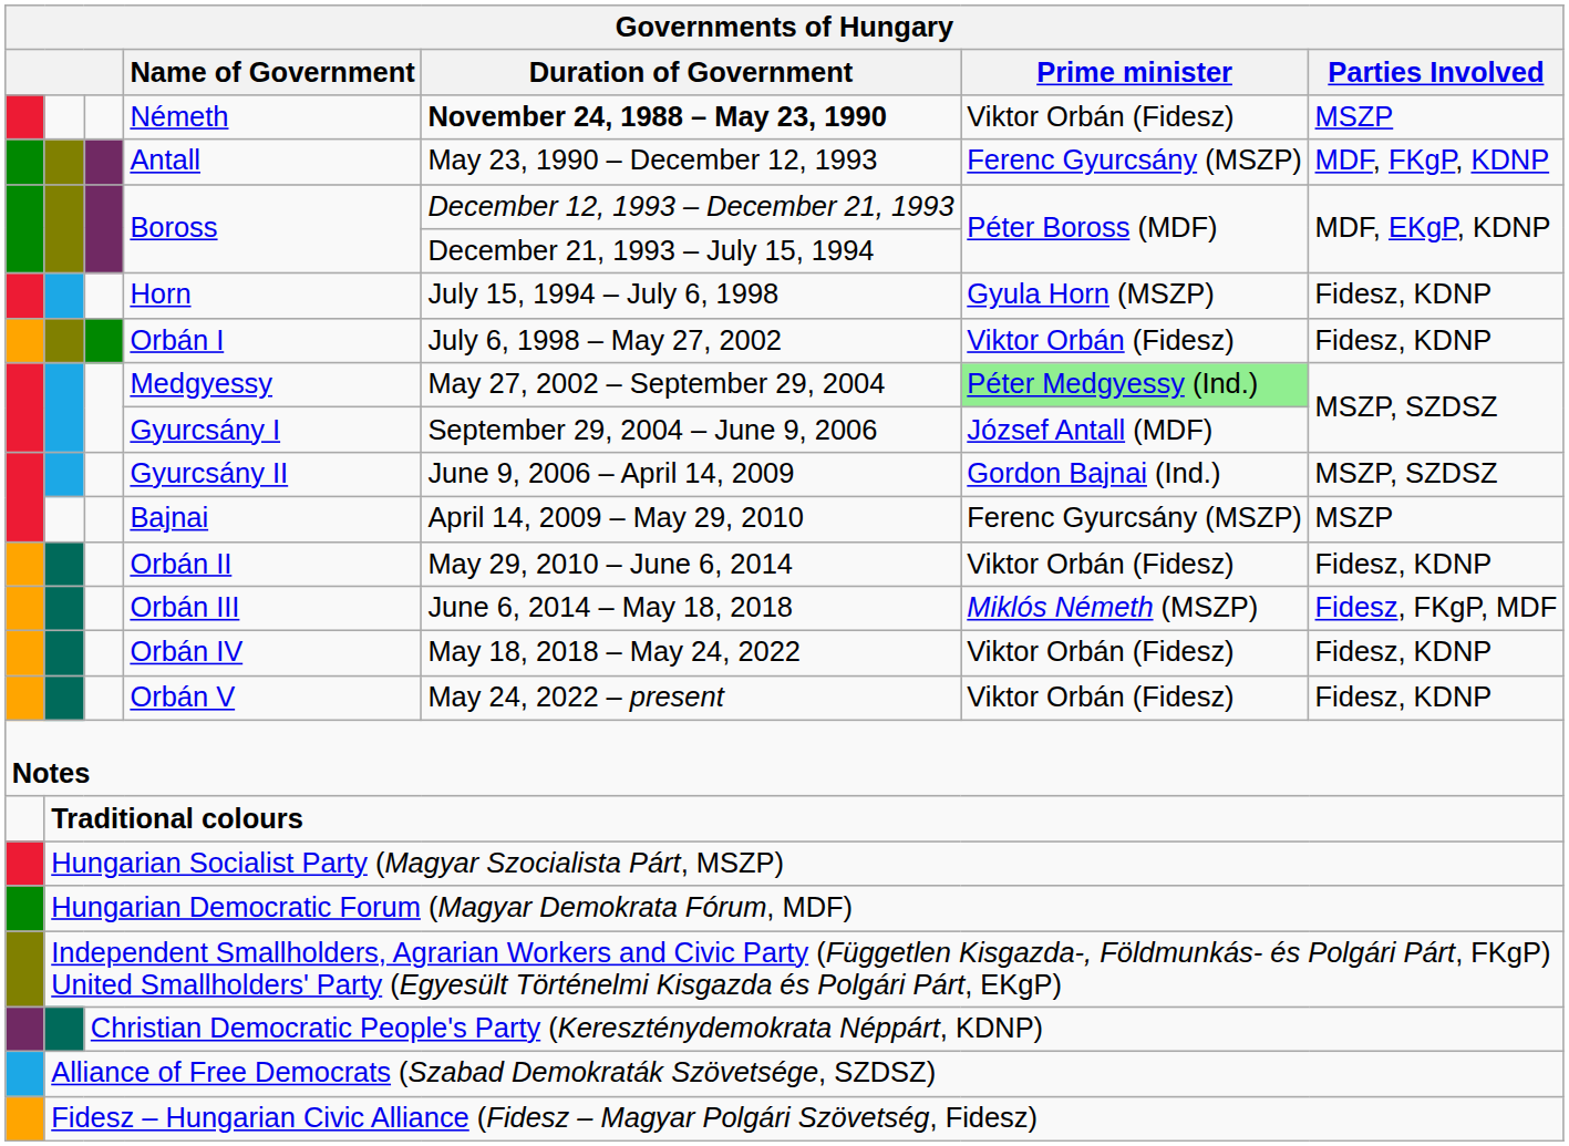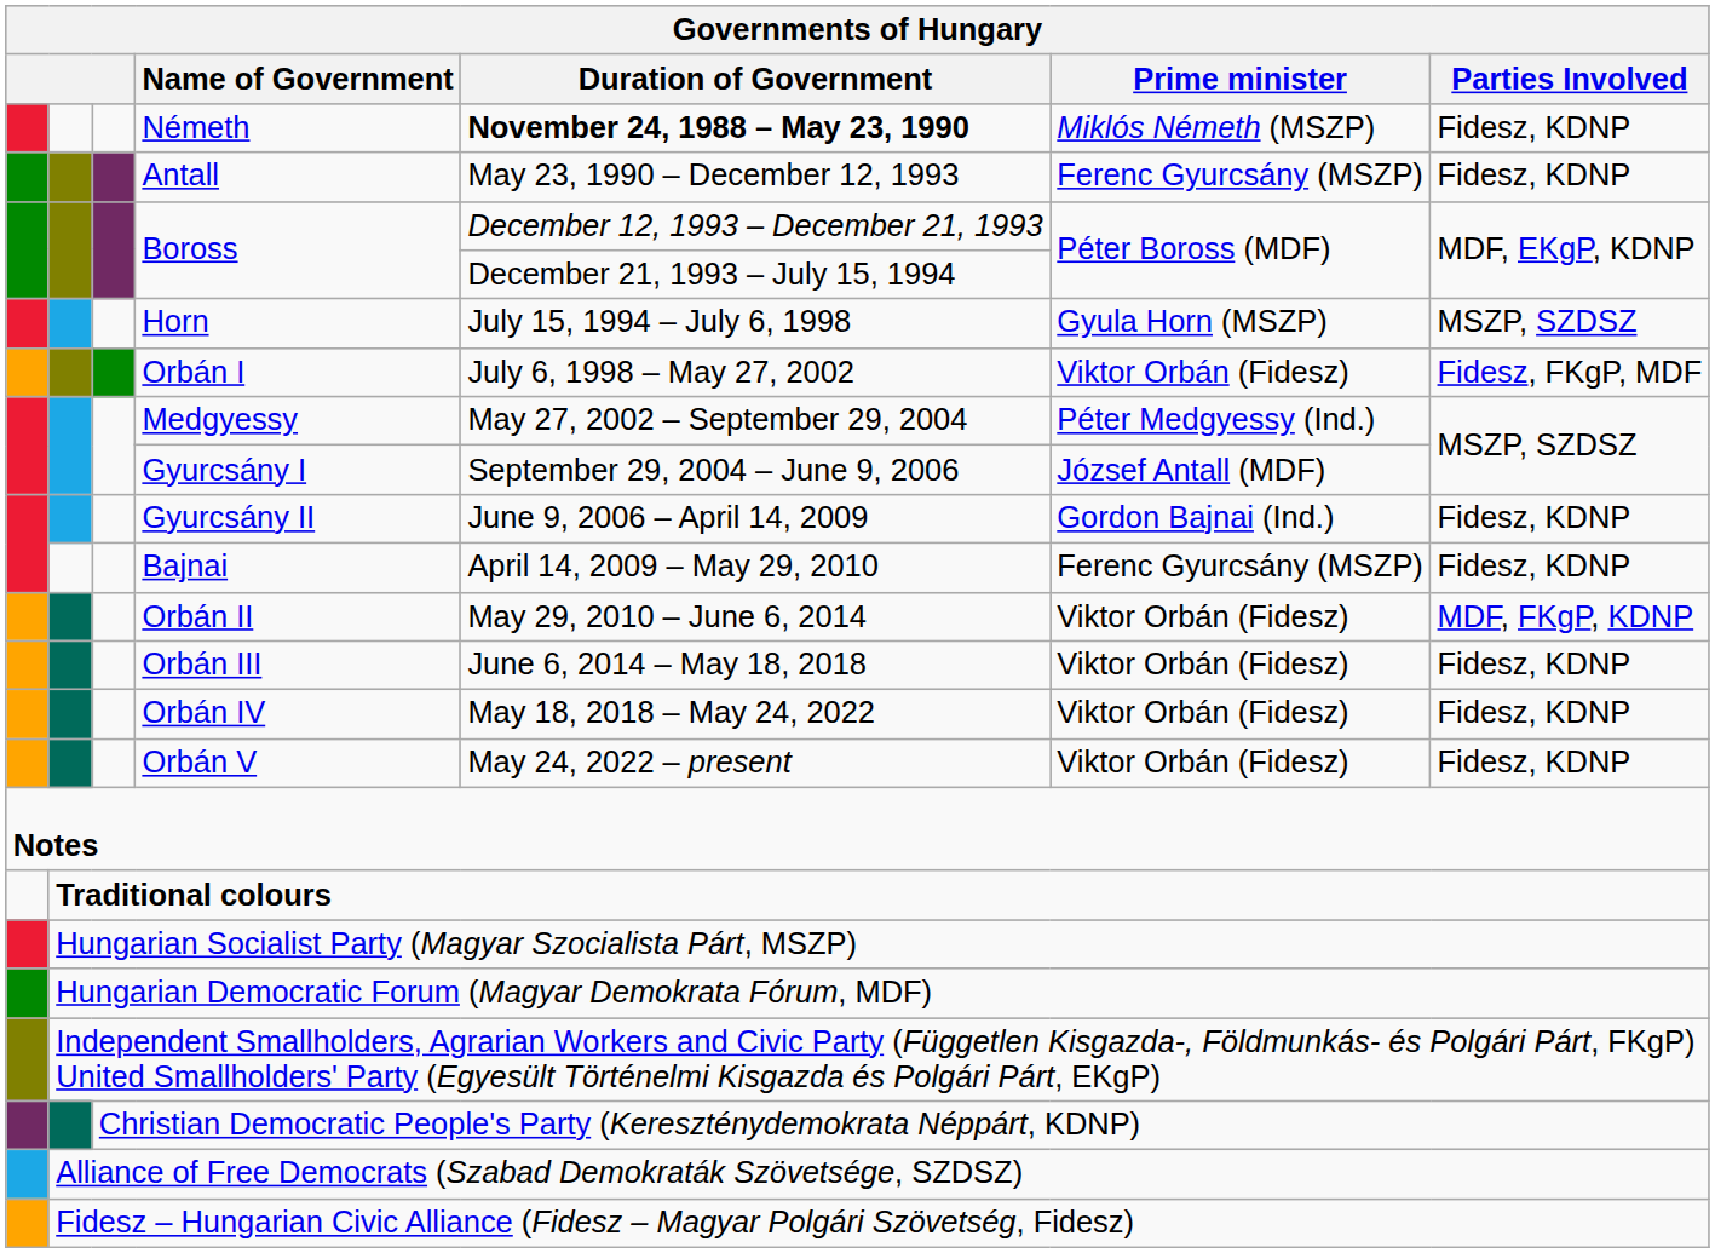 <table class="wikitable">
 <tr>
 <th colspan="8" style="text-align: center;"><strong>Governments of Hungary</strong></th>
 </tr>
 <tr>
 <th colspan="3" style="text-align: center;"></th>
 <th style="text-align: center;"><strong>Name of Government</strong></th>
 <th style="text-align: center;"><strong>Duration of Government</strong></th>
 <th style="text-align: center;"><strong><a href='#'>Prime minister</a></strong></th>
 <th style="text-align: center;"><strong><a href='#'>Parties Involved</a></strong></th>
 </tr>
 <tr>
 <td style="width: 15px" bgcolor=#ED1B34 align="center"></td>
 <td style="width: 15px" align="center"></td>
 <td style="width: 15px" align="center"></td>
 <td style=""><a href='#'>Németh</a></td>
 <td style="text-align: left;"><strong>November 24, 1988 – May 23, 1990</strong></td>
-<td style="text-align: left;">Viktor Orbán (Fidesz)</td>
-<td style=""><a href='#'>MSZP</a></td>
+<td style="text-align: left;"><em><a href='#'>Miklós Németh</a></em> (MSZP)</td>
+<td style="">Fidesz, KDNP</td>
 </tr>
 <tr>
 <td style="width: 15px" bgcolor=#008800 align="center"></td>
 <td style="width: 15px" bgcolor=#808000 align="center"></td>
 <td style="width: 15px" bgcolor=#702963 align="center"></td>
 <td style=""><a href='#'>Antall</a></td>
 <td style="text-align: left;">May 23, 1990 – December 12, 1993</td>
 <td style="text-align: left;"><a href='#'>Ferenc Gyurcsány</a> (MSZP)</td>
-<td style=""><a href='#'>MDF</a>, <a href='#'>FKgP</a>, <a href='#'>KDNP</a></td>
+<td style="">Fidesz, KDNP</td>
 </tr>
 <tr>
 <td rowspan=2; style="width: 15px" bgcolor=#008800 align="center"></td>
 <td rowspan=2; style="width: 15px" bgcolor=#808000 align="center"></td>
 <td rowspan=2; style="width: 15px" bgcolor=#702963 align="center"></td>
 <td rowspan=2; style=""><a href='#'>Boross</a></td>
 <td style="text-align: left;"><em>December 12, 1993 – December 21, 1993</em></td>
 <td rowspan=2; style="text-align: left;"><a href='#'>Péter Boross</a> (MDF)</td>
 <td rowspan=2; style="">MDF, <a href='#'>EKgP</a>, KDNP</td>
 </tr>
 <tr>
 <td style="text-align: left;">December 21, 1993 – July 15, 1994</td>
 </tr>
 <tr>
 <td style="width: 15px" bgcolor=#ED1B34 align="center"></td>
 <td style="width: 15px" bgcolor=#1CA8E6 align="center"></td>
 <td style="width: 15px" align="center"></td>
 <td style=""><a href='#'>Horn</a></td>
 <td style="text-align: left;">July 15, 1994 – July 6, 1998</td>
 <td style="text-align: left;"><a href='#'>Gyula Horn</a> (MSZP)</td>
-<td style="">Fidesz, KDNP</td>
+<td style="">MSZP, <a href='#'>SZDSZ</a></td>
 </tr>
 <tr>
 <td style="width: 15px" bgcolor=#FFA500 align="center"></td>
 <td style="width: 15px" bgcolor=#808000 align="center"></td>
 <td style="width: 15px" bgcolor=#008800 align="center"></td>
 <td style=""><a href='#'>Orbán I</a></td>
 <td style="text-align: left;">July 6, 1998 – May 27, 2002</td>
 <td style="text-align: left;"><a href='#'>Viktor Orbán</a> (Fidesz)</td>
-<td style="">Fidesz, KDNP</td>
+<td style=""><a href='#'>Fidesz</a>, FKgP, MDF</td>
 </tr>
 <tr>
 <td rowspan=2; style="width: 15px" bgcolor=#ED1B34 align="center"></td>
 <td rowspan=2; style="width: 15px" bgcolor=#1CA8E6 align="center"></td>
 <td rowspan=2; style="width: 15px" align="center"></td>
 <td style=""><a href='#'>Medgyessy</a></td>
 <td style="text-align: left;">May 27, 2002 – September 29, 2004</td>
-<td style="background: lightgreen; text-align: left;"><a href='#'>Péter Medgyessy</a> (Ind.)</td>
+<td style="text-align: left;"><a href='#'>Péter Medgyessy</a> (Ind.)</td>
 <td rowspan=2; style="">MSZP, SZDSZ</td>
 </tr>
 <tr>
 <td style=""><a href='#'>Gyurcsány I</a></td>
 <td style="text-align: left;">September 29, 2004 – June 9, 2006</td>
 <td style="text-align: left;"><a href='#'>József Antall</a> (MDF)</td>
 </tr>
 <tr>
 <td rowspan=2; style="width: 15px" bgcolor=#ED1B34 align="center"></td>
 <td style="width: 15px" bgcolor=#1CA8E6 align="center"></td>
 <td style="width: 15px" align="center"></td>
 <td style=""><a href='#'>Gyurcsány II</a></td>
 <td style="text-align: left;">June 9, 2006 – April 14, 2009</td>
 <td style="text-align: left;"><a href='#'>Gordon Bajnai</a> (Ind.)</td>
-<td style="">MSZP, SZDSZ</td>
+<td style="">Fidesz, KDNP</td>
 </tr>
 <tr>
 <td style="width: 15px" align="center"></td>
 <td style="width: 15px" align="center"></td>
 <td style=""><a href='#'>Bajnai</a></td>
 <td style="text-align: left;">April 14, 2009 – May 29, 2010</td>
 <td style="text-align: left;">Ferenc Gyurcsány (MSZP)</td>
-<td style="">MSZP</td>
+<td style="">Fidesz, KDNP</td>
 </tr>
 <tr>
 <td style="width: 15px" bgcolor=#FFA500 align="center"></td>
 <td style="width: 15px" bgcolor=#006A5A align="center"></td>
 <td style="width: 15px" align="center"></td>
 <td style=""><a href='#'>Orbán II</a></td>
 <td style="text-align: left;">May 29, 2010 – June 6, 2014</td>
 <td style="text-align: left;">Viktor Orbán (Fidesz)</td>
-<td style="">Fidesz, KDNP</td>
+<td style=""><a href='#'>MDF</a>, <a href='#'>FKgP</a>, <a href='#'>KDNP</a></td>
 </tr>
 <tr>
 <td style="width: 15px" bgcolor=#FFA500 align="center"></td>
 <td style="width: 15px" bgcolor=#006A5A align="center"></td>
 <td style="width: 15px" align="center"></td>
 <td style=""><a href='#'>Orbán III</a></td>
 <td style="text-align: left;">June 6, 2014 – May 18, 2018</td>
-<td style="text-align: left;"><em><a href='#'>Miklós Németh</a></em> (MSZP)</td>
-<td style=""><a href='#'>Fidesz</a>, FKgP, MDF</td>
+<td style="text-align: left;">Viktor Orbán (Fidesz)</td>
+<td style="">Fidesz, KDNP</td>
 </tr>
 <tr>
 <td style="width: 15px" bgcolor=#FFA500 align="center"></td>
 <td style="width: 15px" bgcolor=#006A5A align="center"></td>
 <td style="width: 15px" align="center"></td>
 <td style=""><a href='#'>Orbán IV</a></td>
 <td style="text-align: left;">May 18, 2018 – May 24, 2022</td>
 <td style="text-align: left;">Viktor Orbán (Fidesz)</td>
 <td style="">Fidesz, KDNP</td>
 </tr>
 <tr>
 <td style="width: 15px" bgcolor=#FFA500 align="center"></td>
 <td style="width: 15px" bgcolor=#006A5A align="center"></td>
 <td style="width: 15px" align="center"></td>
 <td style=""><a href='#'>Orbán V</a></td>
 <td style="text-align: left;">May 24, 2022 – <em>present</em></td>
 <td style="text-align: left;">Viktor Orbán (Fidesz)</td>
 <td style="">Fidesz, KDNP</td>
 </tr>
 <tr>
 <td colspan="7" style="text-align: left; "><br> <strong>Notes</strong> <br></td>
 </tr>
 <tr>
 <td style="width: 15px" align="center"></td>
 <td colspan="7" style="text-align: left; "><strong>Traditional colours</strong></td>
 </tr>
 <tr>
 <td style="width: 15px" bgcolor=#ED1B34 align="center"></td>
 <td colspan="7" style="text-align: left; "><a href='#'>Hungarian Socialist Party</a> (<em>Magyar Szocialista Párt</em>, MSZP)</td>
 </tr>
 <tr>
 <td style="width: 15px" bgcolor=#008800 align="center"></td>
 <td colspan="7" style="text-align: left; "><a href='#'>Hungarian Democratic Forum</a> (<em>Magyar Demokrata Fórum</em>, MDF)</td>
 </tr>
 <tr>
 <td style="width: 15px" bgcolor=#808000 align="center"></td>
 <td colspan="7" style="text-align: left; "><a href='#'>Independent Smallholders, Agrarian Workers and Civic Party</a> (<em>Független Kisgazda-, Földmunkás- és Polgári Párt</em>, FKgP)<br><a href='#'>United Smallholders' Party</a> (<em>Egyesült Történelmi Kisgazda és Polgári Párt</em>, EKgP)</td>
 </tr>
 <tr>
 <td style="width: 15px" bgcolor=#702963 align="center"></td>
 <td style="width: 15px" bgcolor=#006A5A align="center"></td>
 <td colspan="6" style="text-align: left; "><a href='#'>Christian Democratic People's Party</a> (<em>Kereszténydemokrata Néppárt</em>, KDNP)</td>
 </tr>
 <tr>
 <td style="width: 15px" bgcolor=#1CA8E6 align="center"></td>
 <td colspan="7" style="text-align: left; "><a href='#'>Alliance of Free Democrats</a> (<em>Szabad Demokraták Szövetsége</em>, SZDSZ)</td>
 </tr>
 <tr>
 <td style="width: 15px" bgcolor=#FFA500 align="center"></td>
 <td colspan="7" style="text-align: left; "><a href='#'>Fidesz – Hungarian Civic Alliance</a> (<em>Fidesz – Magyar Polgári Szövetség</em>, Fidesz)</td>
 </tr>
 </table>
